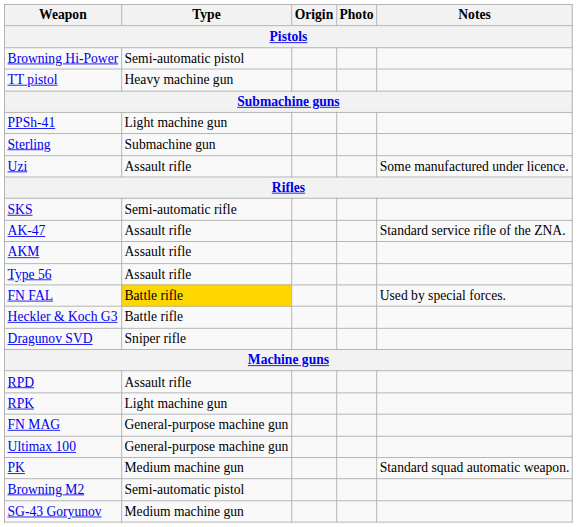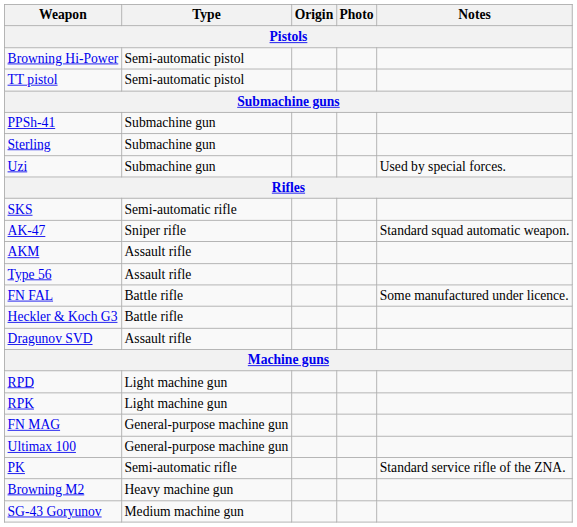 <table class="wikitable">
 <tr>
 <th>Weapon</th>
 <th>Type</th>
 <th>Origin</th>
 <th>Photo</th>
 <th>Notes</th>
 </tr>
 <tr>
 <th colspan="7"><a href='#'>Pistols</a></th>
 </tr>
 <tr>
 <td><a href='#'>Browning Hi-Power</a></td>
 <td>Semi-automatic pistol</td>
 <td></td>
 <td></td>
 <td></td>
 </tr>
 <tr>
 <td><a href='#'>TT pistol</a></td>
-<td>Heavy machine gun</td>
+<td>Semi-automatic pistol</td>
 <td></td>
 <td></td>
 <td></td>
 </tr>
 <tr>
 <th colspan="7"><a href='#'>Submachine guns</a></th>
 </tr>
 <tr>
 <td><a href='#'>PPSh-41</a></td>
-<td>Light machine gun</td>
+<td>Submachine gun</td>
 <td></td>
 <td></td>
 <td></td>
 </tr>
 <tr>
 <td><a href='#'>Sterling</a></td>
 <td>Submachine gun</td>
 <td></td>
 <td></td>
 <td></td>
 </tr>
 <tr>
 <td><a href='#'>Uzi</a></td>
-<td>Assault rifle</td>
+<td>Submachine gun</td>
 <td></td>
 <td></td>
-<td>Some manufactured under licence.</td>
+<td>Used by special forces.</td>
 </tr>
 <tr>
 <th colspan="7"><a href='#'>Rifles</a></th>
 </tr>
 <tr>
 <td><a href='#'>SKS</a></td>
 <td>Semi-automatic rifle</td>
 <td></td>
 <td></td>
 <td></td>
 </tr>
 <tr>
 <td><a href='#'>AK-47</a></td>
-<td>Assault rifle</td>
+<td>Sniper rifle</td>
 <td></td>
 <td></td>
-<td>Standard service rifle of the ZNA.</td>
+<td>Standard squad automatic weapon.</td>
 </tr>
 <tr>
 <td><a href='#'>AKM</a></td>
 <td>Assault rifle</td>
 <td></td>
 <td></td>
 <td></td>
 </tr>
 <tr>
 <td><a href='#'>Type 56</a></td>
 <td>Assault rifle</td>
 <td></td>
 <td></td>
 <td></td>
 </tr>
 <tr>
 <td><a href='#'>FN FAL</a></td>
-<td style="background: gold;">Battle rifle</td>
+<td>Battle rifle</td>
 <td></td>
 <td></td>
-<td>Used by special forces.</td>
+<td>Some manufactured under licence.</td>
 </tr>
 <tr>
 <td><a href='#'>Heckler & Koch G3</a></td>
 <td>Battle rifle</td>
 <td></td>
 <td></td>
 <td></td>
 </tr>
 <tr>
 <td><a href='#'>Dragunov SVD</a></td>
-<td>Sniper rifle</td>
+<td>Assault rifle</td>
 <td></td>
 <td></td>
 <td></td>
 </tr>
 <tr>
 <th colspan="7"><a href='#'>Machine guns</a></th>
 </tr>
 <tr>
 <td><a href='#'>RPD</a></td>
-<td>Assault rifle</td>
+<td>Light machine gun</td>
 <td></td>
 <td></td>
 <td></td>
 </tr>
 <tr>
 <td><a href='#'>RPK</a></td>
 <td>Light machine gun</td>
 <td></td>
 <td></td>
 <td></td>
 </tr>
 <tr>
 <td><a href='#'>FN MAG</a></td>
 <td>General-purpose machine gun</td>
 <td></td>
 <td></td>
 <td></td>
 </tr>
 <tr>
 <td><a href='#'>Ultimax 100</a></td>
 <td>General-purpose machine gun</td>
 <td></td>
 <td></td>
 <td></td>
 </tr>
 <tr>
 <td><a href='#'>PK</a></td>
-<td>Medium machine gun</td>
+<td>Semi-automatic rifle</td>
 <td></td>
 <td></td>
-<td>Standard squad automatic weapon.</td>
+<td>Standard service rifle of the ZNA.</td>
 </tr>
 <tr>
 <td><a href='#'>Browning M2</a></td>
-<td>Semi-automatic pistol</td>
+<td>Heavy machine gun</td>
 <td></td>
 <td></td>
 <td></td>
 </tr>
 <tr>
 <td><a href='#'>SG-43 Goryunov</a></td>
 <td>Medium machine gun</td>
 <td></td>
 <td></td>
 <td></td>
 </tr>
 </table>
